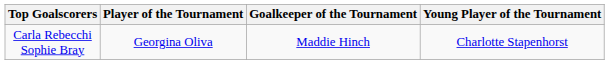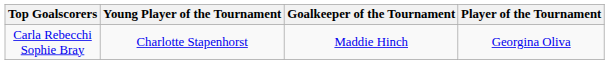 <table class=wikitable style="margin:auto; text-align:center">
 <tr>
 <th>Top Goalscorers</th>
+<th>Young Player of the Tournament</th>
+<th>Goalkeeper of the Tournament</th>
 <th>Player of the Tournament</th>
-<th>Goalkeeper of the Tournament</th>
-<th>Young Player of the Tournament</th>
 </tr>
 <tr>
 <td> <a href='#'>Carla Rebecchi</a><br> <a href='#'>Sophie Bray</a></td>
+<td> <a href='#'>Charlotte Stapenhorst</a></td>
+<td> <a href='#'>Maddie Hinch</a></td>
 <td> <a href='#'>Georgina Oliva</a></td>
-<td> <a href='#'>Maddie Hinch</a></td>
-<td> <a href='#'>Charlotte Stapenhorst</a></td>
 </tr>
 </table>
